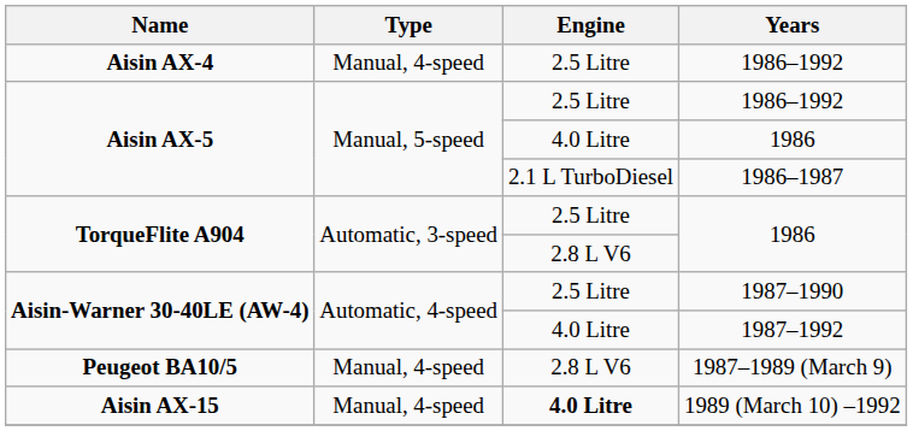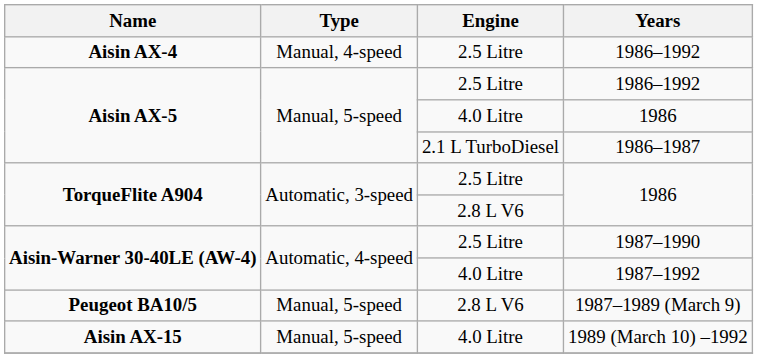 <table class="wikitable sortable" style="text-align:center; font-size:88%;">
 <tr style="background:#dcdcdc; text-align:center; vertical-align:middle;">
 <th>Name</th>
 <th>Type</th>
 <th>Engine</th>
 <th>Years</th>
 </tr>
 <tr>
 <td><strong>Aisin AX-4</strong></td>
 <td>Manual, 4-speed</td>
 <td>2.5 Litre</td>
 <td>1986–1992</td>
 </tr>
 <tr>
 <td rowspan=3><strong>Aisin AX-5</strong></td>
 <td rowspan=3>Manual, 5-speed</td>
 <td>2.5 Litre</td>
 <td>1986–1992</td>
 </tr>
 <tr>
 <td>4.0 Litre</td>
 <td>1986</td>
 </tr>
 <tr>
 <td>2.1 L TurboDiesel</td>
 <td>1986–1987</td>
 </tr>
 <tr>
 <td rowspan=2><strong>TorqueFlite A904</strong></td>
 <td rowspan=2>Automatic, 3-speed</td>
 <td>2.5 Litre</td>
 <td rowspan=2>1986</td>
 </tr>
 <tr>
 <td>2.8 L V6</td>
 </tr>
 <tr>
 <td rowspan=2><strong>Aisin-Warner 30-40LE (AW-4)</strong></td>
 <td rowspan=2>Automatic, 4-speed</td>
 <td>2.5 Litre</td>
 <td>1987–1990</td>
 </tr>
 <tr>
 <td>4.0 Litre</td>
 <td>1987–1992</td>
 </tr>
 <tr>
 <td><strong>Peugeot BA10/5</strong></td>
-<td>Manual, 4-speed</td>
+<td>Manual, 5-speed</td>
 <td>2.8 L V6</td>
 <td>1987–1989 (March 9)</td>
 </tr>
 <tr>
 <td><strong>Aisin AX-15</strong></td>
-<td>Manual, 4-speed</td>
-<td><strong>4.0 Litre</strong></td>
+<td>Manual, 5-speed</td>
+<td>4.0 Litre</td>
 <td>1989 (March 10) –1992</td>
 </tr>
 <tr>
 </tr>
 </table>
